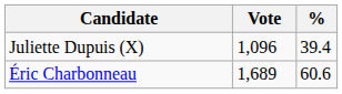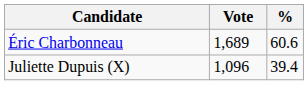 <table class="wikitable">
 <tr>
 <th bgcolor="#DDDDFF" width="200px">Candidate</th>
 <th bgcolor="#DDDDFF" width="50px">Vote</th>
 <th bgcolor="#DDDDFF" width="30px">%</th>
 </tr>
 <tr>
+<td><a href='#'>Éric Charbonneau</a></td>
+<td>1,689</td>
+<td>60.6</td>
+</tr>
+<tr>
 <td>Juliette Dupuis (X)</td>
 <td>1,096</td>
 <td>39.4</td>
 </tr>
-<tr>
-<td><a href='#'>Éric Charbonneau</a></td>
-<td>1,689</td>
-<td>60.6</td>
-</tr>
 </table>
